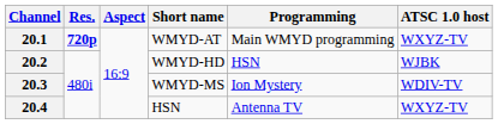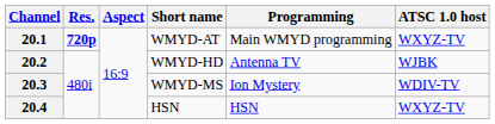 <table class="wikitable">
 <tr>
 <th scope = "col"><a href='#'>Channel</a></th>
 <th scope = "col"><a href='#'>Res.</a></th>
 <th scope = "col"><a href='#'>Aspect</a></th>
 <th scope = "col">Short name</th>
 <th scope = "col">Programming</th>
 <th scope = "col">ATSC 1.0 host</th>
 </tr>
 <tr>
 <th scope = "row">20.1</th>
 <td><strong><a href='#'>720p</a></strong></td>
 <td rowspan=4><a href='#'>16:9</a></td>
 <td>WMYD-AT</td>
 <td>Main WMYD programming</td>
 <td><a href='#'>WXYZ-TV</a></td>
 </tr>
 <tr>
 <th scope = "row">20.2</th>
 <td rowspan=3><a href='#'>480i</a></td>
 <td>WMYD-HD</td>
-<td><a href='#'>HSN</a></td>
+<td><a href='#'>Antenna TV</a></td>
 <td><a href='#'>WJBK</a></td>
 </tr>
 <tr>
 <th scope = "row">20.3</th>
 <td>WMYD-MS</td>
 <td><a href='#'>Ion Mystery</a></td>
 <td><a href='#'>WDIV-TV</a></td>
 </tr>
 <tr>
 <th scope = "row">20.4</th>
 <td>HSN</td>
-<td><a href='#'>Antenna TV</a></td>
+<td><a href='#'>HSN</a></td>
 <td><a href='#'>WXYZ-TV</a></td>
 </tr>
 </table>
